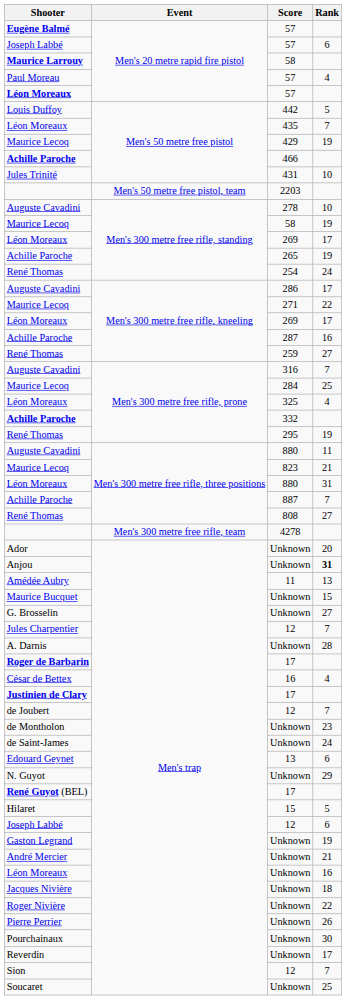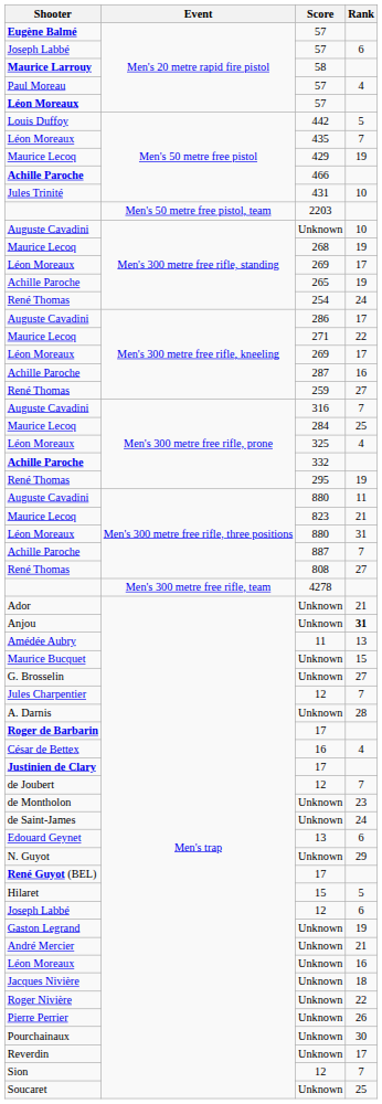 <table class=wikitable>
 <tr>
 <th>Shooter</th>
 <th>Event</th>
 <th>Score</th>
 <th>Rank</th>
 </tr>
 <tr align=center>
 <td align=left><strong><a href='#'>Eugène Balmé</a></strong></td>
 <td rowspan=5><a href='#'>Men's 20 metre rapid fire pistol</a></td>
 <td>57</td>
 <td></td>
 </tr>
 <tr align=center>
 <td align=left><a href='#'>Joseph Labbé</a></td>
 <td>57</td>
 <td>6</td>
 </tr>
 <tr align=center>
 <td align=left><strong><a href='#'>Maurice Larrouy</a></strong></td>
 <td>58</td>
 <td></td>
 </tr>
 <tr align=center>
 <td align=left><a href='#'>Paul Moreau</a></td>
 <td>57</td>
 <td>4</td>
 </tr>
 <tr align=center>
 <td align=left><strong><a href='#'>Léon Moreaux</a></strong></td>
 <td>57</td>
 <td></td>
 </tr>
 <tr align=center>
 <td align=left><a href='#'>Louis Duffoy</a></td>
 <td rowspan=5><a href='#'>Men's 50 metre free pistol</a></td>
 <td>442</td>
 <td>5</td>
 </tr>
 <tr align=center>
 <td align=left><a href='#'>Léon Moreaux</a></td>
 <td>435</td>
 <td>7</td>
 </tr>
 <tr align=center>
 <td align=left><a href='#'>Maurice Lecoq</a></td>
 <td>429</td>
 <td>19</td>
 </tr>
 <tr align=center>
 <td align=left><strong><a href='#'>Achille Paroche</a></strong></td>
 <td>466</td>
 <td></td>
 </tr>
 <tr align=center>
 <td align=left><a href='#'>Jules Trinité</a></td>
 <td>431</td>
 <td>10</td>
 </tr>
 <tr align=center>
 <td align=left><strong></strong></td>
 <td><a href='#'>Men's 50 metre free pistol, team</a></td>
 <td>2203</td>
 <td></td>
 </tr>
 <tr align=center>
 <td align=left><a href='#'>Auguste Cavadini</a></td>
 <td rowspan=5><a href='#'>Men's 300 metre free rifle, standing</a></td>
-<td>278</td>
+<td>Unknown</td>
 <td>10</td>
 </tr>
 <tr align=center>
 <td align=left><a href='#'>Maurice Lecoq</a></td>
-<td>58</td>
+<td>268</td>
 <td>19</td>
 </tr>
 <tr align=center>
 <td align=left><a href='#'>Léon Moreaux</a></td>
 <td>269</td>
 <td>17</td>
 </tr>
 <tr align=center>
 <td align=left><a href='#'>Achille Paroche</a></td>
 <td>265</td>
 <td>19</td>
 </tr>
 <tr align=center>
 <td align=left><a href='#'>René Thomas</a></td>
 <td>254</td>
 <td>24</td>
 </tr>
 <tr align=center>
 <td align=left><a href='#'>Auguste Cavadini</a></td>
 <td rowspan=5><a href='#'>Men's 300 metre free rifle, kneeling</a></td>
 <td>286</td>
 <td>17</td>
 </tr>
 <tr align=center>
 <td align=left><a href='#'>Maurice Lecoq</a></td>
 <td>271</td>
 <td>22</td>
 </tr>
 <tr align=center>
 <td align=left><a href='#'>Léon Moreaux</a></td>
 <td>269</td>
 <td>17</td>
 </tr>
 <tr align=center>
 <td align=left><a href='#'>Achille Paroche</a></td>
 <td>287</td>
 <td>16</td>
 </tr>
 <tr align=center>
 <td align=left><a href='#'>René Thomas</a></td>
 <td>259</td>
 <td>27</td>
 </tr>
 <tr align=center>
 <td align=left><a href='#'>Auguste Cavadini</a></td>
 <td rowspan=5><a href='#'>Men's 300 metre free rifle, prone</a></td>
 <td>316</td>
 <td>7</td>
 </tr>
 <tr align=center>
 <td align=left><a href='#'>Maurice Lecoq</a></td>
 <td>284</td>
 <td>25</td>
 </tr>
 <tr align=center>
 <td align=left><a href='#'>Léon Moreaux</a></td>
 <td>325</td>
 <td>4</td>
 </tr>
 <tr align=center>
 <td align=left><strong><a href='#'>Achille Paroche</a></strong></td>
 <td>332</td>
 <td></td>
 </tr>
 <tr align=center>
 <td align=left><a href='#'>René Thomas</a></td>
 <td>295</td>
 <td>19</td>
 </tr>
 <tr align=center>
 <td align=left><a href='#'>Auguste Cavadini</a></td>
 <td rowspan=5><a href='#'>Men's 300 metre free rifle, three positions</a></td>
 <td>880</td>
 <td>11</td>
 </tr>
 <tr align=center>
 <td align=left><a href='#'>Maurice Lecoq</a></td>
 <td>823</td>
 <td>21</td>
 </tr>
 <tr align=center>
 <td align=left><a href='#'>Léon Moreaux</a></td>
 <td>880</td>
 <td>31</td>
 </tr>
 <tr align=center>
 <td align=left><a href='#'>Achille Paroche</a></td>
 <td>887</td>
 <td>7</td>
 </tr>
 <tr align=center>
 <td align=left><a href='#'>René Thomas</a></td>
 <td>808</td>
 <td>27</td>
 </tr>
 <tr align=center>
 <td align=left><strong></strong></td>
 <td><a href='#'>Men's 300 metre free rifle, team</a></td>
 <td>4278</td>
 <td></td>
 </tr>
 <tr align=center>
 <td align=left>Ador</td>
 <td rowspan=28><a href='#'>Men's trap</a></td>
 <td>Unknown</td>
-<td>20</td>
+<td>21</td>
 </tr>
 <tr align=center>
 <td align=left>Anjou</td>
 <td>Unknown</td>
 <td><strong>31</strong></td>
 </tr>
 <tr align=center>
 <td align=left><a href='#'>Amédée Aubry</a></td>
 <td>11</td>
 <td>13</td>
 </tr>
 <tr align=center>
 <td align=left><a href='#'>Maurice Bucquet</a></td>
 <td>Unknown</td>
 <td>15</td>
 </tr>
 <tr align=center>
 <td align=left>G. Brosselin</td>
 <td>Unknown</td>
 <td>27</td>
 </tr>
 <tr align=center>
 <td align=left><a href='#'>Jules Charpentier</a></td>
 <td>12</td>
 <td>7</td>
 </tr>
 <tr align=center>
 <td align=left>A. Darnis</td>
 <td>Unknown</td>
 <td>28</td>
 </tr>
 <tr align=center>
 <td align=left><strong><a href='#'>Roger de Barbarin</a></strong></td>
 <td>17</td>
 <td></td>
 </tr>
 <tr align=center>
 <td align=left><a href='#'>César de Bettex</a></td>
 <td>16</td>
 <td>4</td>
 </tr>
 <tr align=center>
 <td align=left><strong><a href='#'>Justinien de Clary</a></strong></td>
 <td>17</td>
 <td></td>
 </tr>
 <tr align=center>
 <td align=left>de Joubert</td>
 <td>12</td>
 <td>7</td>
 </tr>
 <tr align=center>
 <td align=left>de Montholon</td>
 <td>Unknown</td>
 <td>23</td>
 </tr>
 <tr align=center>
 <td align=left>de Saint-James</td>
 <td>Unknown</td>
 <td>24</td>
 </tr>
 <tr align=center>
 <td align=left><a href='#'>Edouard Geynet</a></td>
 <td>13</td>
 <td>6</td>
 </tr>
 <tr align=center>
 <td align=left>N. Guyot</td>
 <td>Unknown</td>
 <td>29</td>
 </tr>
 <tr align=center>
 <td align=left><strong><a href='#'>René Guyot</a></strong> (BEL)</td>
 <td>17</td>
 <td></td>
 </tr>
 <tr align=center>
 <td align=left>Hilaret</td>
 <td>15</td>
 <td>5</td>
 </tr>
 <tr align=center>
 <td align=left><a href='#'>Joseph Labbé</a></td>
 <td>12</td>
 <td>6</td>
 </tr>
 <tr align=center>
 <td align=left><a href='#'>Gaston Legrand</a></td>
 <td>Unknown</td>
 <td>19</td>
 </tr>
 <tr align=center>
 <td align=left><a href='#'>André Mercier</a></td>
 <td>Unknown</td>
 <td>21</td>
 </tr>
 <tr align=center>
 <td align=left><a href='#'>Léon Moreaux</a></td>
 <td>Unknown</td>
 <td>16</td>
 </tr>
 <tr align=center>
 <td align=left><a href='#'>Jacques Nivière</a></td>
 <td>Unknown</td>
 <td>18</td>
 </tr>
 <tr align=center>
 <td align=left><a href='#'>Roger Nivière</a></td>
 <td>Unknown</td>
 <td>22</td>
 </tr>
 <tr align=center>
 <td align=left><a href='#'>Pierre Perrier</a></td>
 <td>Unknown</td>
 <td>26</td>
 </tr>
 <tr align=center>
 <td align=left>Pourchainaux</td>
 <td>Unknown</td>
 <td>30</td>
 </tr>
 <tr align=center>
 <td align=left>Reverdin</td>
 <td>Unknown</td>
 <td>17</td>
 </tr>
 <tr align=center>
 <td align=left>Sion</td>
 <td>12</td>
 <td>7</td>
 </tr>
 <tr align=center>
 <td align=left>Soucaret</td>
 <td>Unknown</td>
 <td>25</td>
 </tr>
 </table>
